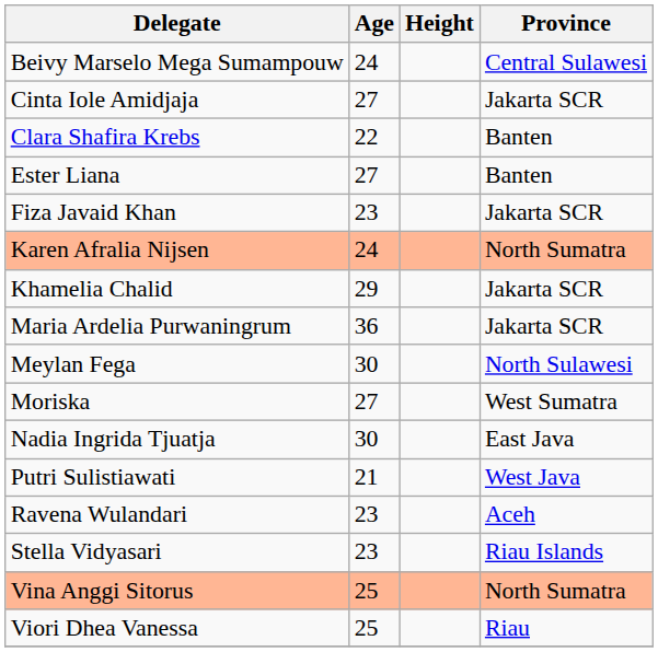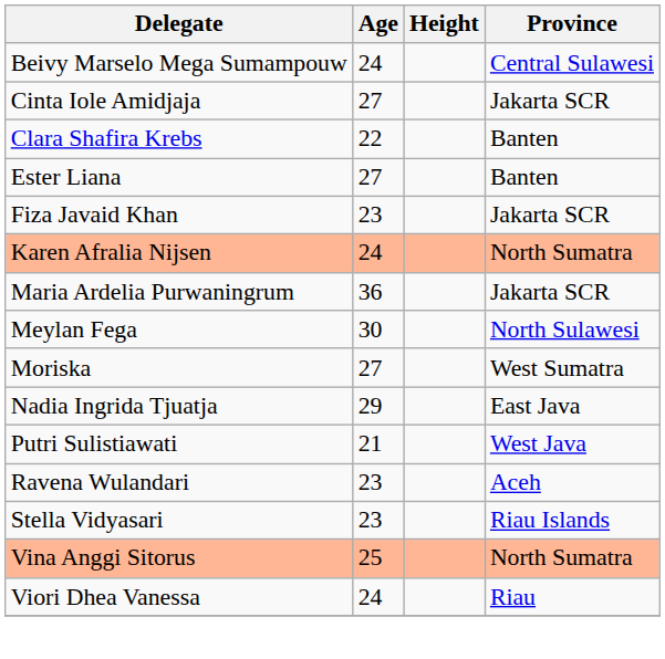 <table class="wikitable sortable">
 <tr>
 <th>Delegate</th>
 <th>Age</th>
 <th>Height</th>
 <th>Province</th>
 </tr>
 <tr>
 <td>Beivy Marselo Mega Sumampouw</td>
 <td>24</td>
 <td></td>
 <td><a href='#'>Central Sulawesi</a></td>
 </tr>
 <tr>
 <td>Cinta Iole Amidjaja</td>
 <td>27</td>
 <td></td>
 <td>Jakarta SCR</td>
 </tr>
 <tr>
 <td><a href='#'>Clara Shafira Krebs</a></td>
 <td>22</td>
 <td></td>
 <td>Banten</td>
 </tr>
 <tr>
 <td>Ester Liana</td>
 <td>27</td>
 <td></td>
 <td>Banten</td>
 </tr>
 <tr>
 <td>Fiza Javaid Khan</td>
 <td>23</td>
 <td></td>
 <td>Jakarta SCR</td>
 </tr>
 <tr>
 <td style="background:#FFB694;">Karen Afralia Nijsen</td>
 <td style="background:#FFB694;">24</td>
 <td style="background:#FFB694;"></td>
 <td style="background:#FFB694;">North Sumatra</td>
 </tr>
 <tr>
-<td>Khamelia Chalid</td>
-<td>29</td>
-<td></td>
-<td>Jakarta SCR</td>
-</tr>
-<tr>
 <td>Maria Ardelia Purwaningrum</td>
 <td>36</td>
 <td></td>
 <td>Jakarta SCR</td>
 </tr>
 <tr>
 <td>Meylan Fega</td>
 <td>30</td>
 <td></td>
 <td><a href='#'>North Sulawesi</a></td>
 </tr>
 <tr>
 <td>Moriska</td>
 <td>27</td>
 <td></td>
 <td>West Sumatra</td>
 </tr>
 <tr>
 <td>Nadia Ingrida Tjuatja</td>
-<td>30</td>
+<td>29</td>
 <td></td>
 <td>East Java</td>
 </tr>
 <tr>
 <td>Putri Sulistiawati</td>
 <td>21</td>
 <td></td>
 <td><a href='#'>West Java</a></td>
 </tr>
 <tr>
 <td>Ravena Wulandari</td>
 <td>23</td>
 <td></td>
 <td><a href='#'>Aceh</a></td>
 </tr>
 <tr>
 <td>Stella Vidyasari</td>
 <td>23</td>
 <td></td>
 <td><a href='#'>Riau Islands</a></td>
 </tr>
 <tr>
 <td style="background:#FFB694;">Vina Anggi Sitorus</td>
 <td style="background:#FFB694;">25</td>
 <td style="background:#FFB694;"></td>
 <td style="background:#FFB694;">North Sumatra</td>
 </tr>
 <tr>
 <td>Viori Dhea Vanessa</td>
-<td>25</td>
+<td>24</td>
 <td></td>
 <td><a href='#'>Riau</a></td>
 </tr>
 <tr>
 </tr>
 </table>
